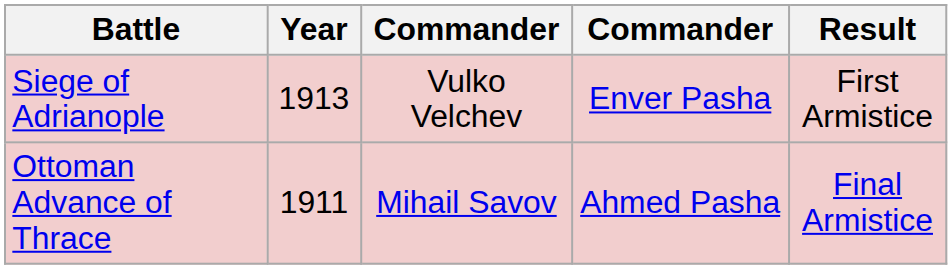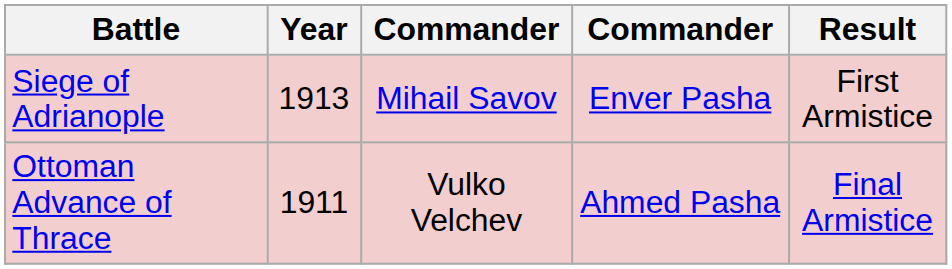 <table style="width:76%;" class="wikitable">
 <tr>
 <th style="width:25%;">Battle</th>
 <th style="width:8%;">Year</th>
 <th style="width:10%;"> Commander</th>
 <th style="width:15%;"> Commander</th>
 <th style="width:12%;">Result</th>
 </tr>
 <tr style="background:#F2CECE;">
 <td align="left"><a href='#'>Siege of Adrianople</a></td>
 <td style="text-align:center;">1913</td>
-<td style="text-align:center;">Vulko Velchev</td>
+<td style="text-align:center;"><a href='#'>Mihail Savov</a></td>
 <td style="text-align:center;"><a href='#'>Enver Pasha</a></td>
 <td style="text-align:center;">First Armistice</td>
 </tr>
 <tr style="background:#F2CECE;">
 <td align="left"><a href='#'>Ottoman Advance of Thrace</a></td>
 <td style="text-align:center;">1911</td>
-<td style="text-align:center;"><a href='#'>Mihail Savov</a></td>
+<td style="text-align:center;">Vulko Velchev</td>
 <td style="text-align:center;"><a href='#'>Ahmed Pasha</a></td>
 <td style="text-align:center;"><a href='#'>Final Armistice</a></td>
 </tr>
 </table>
